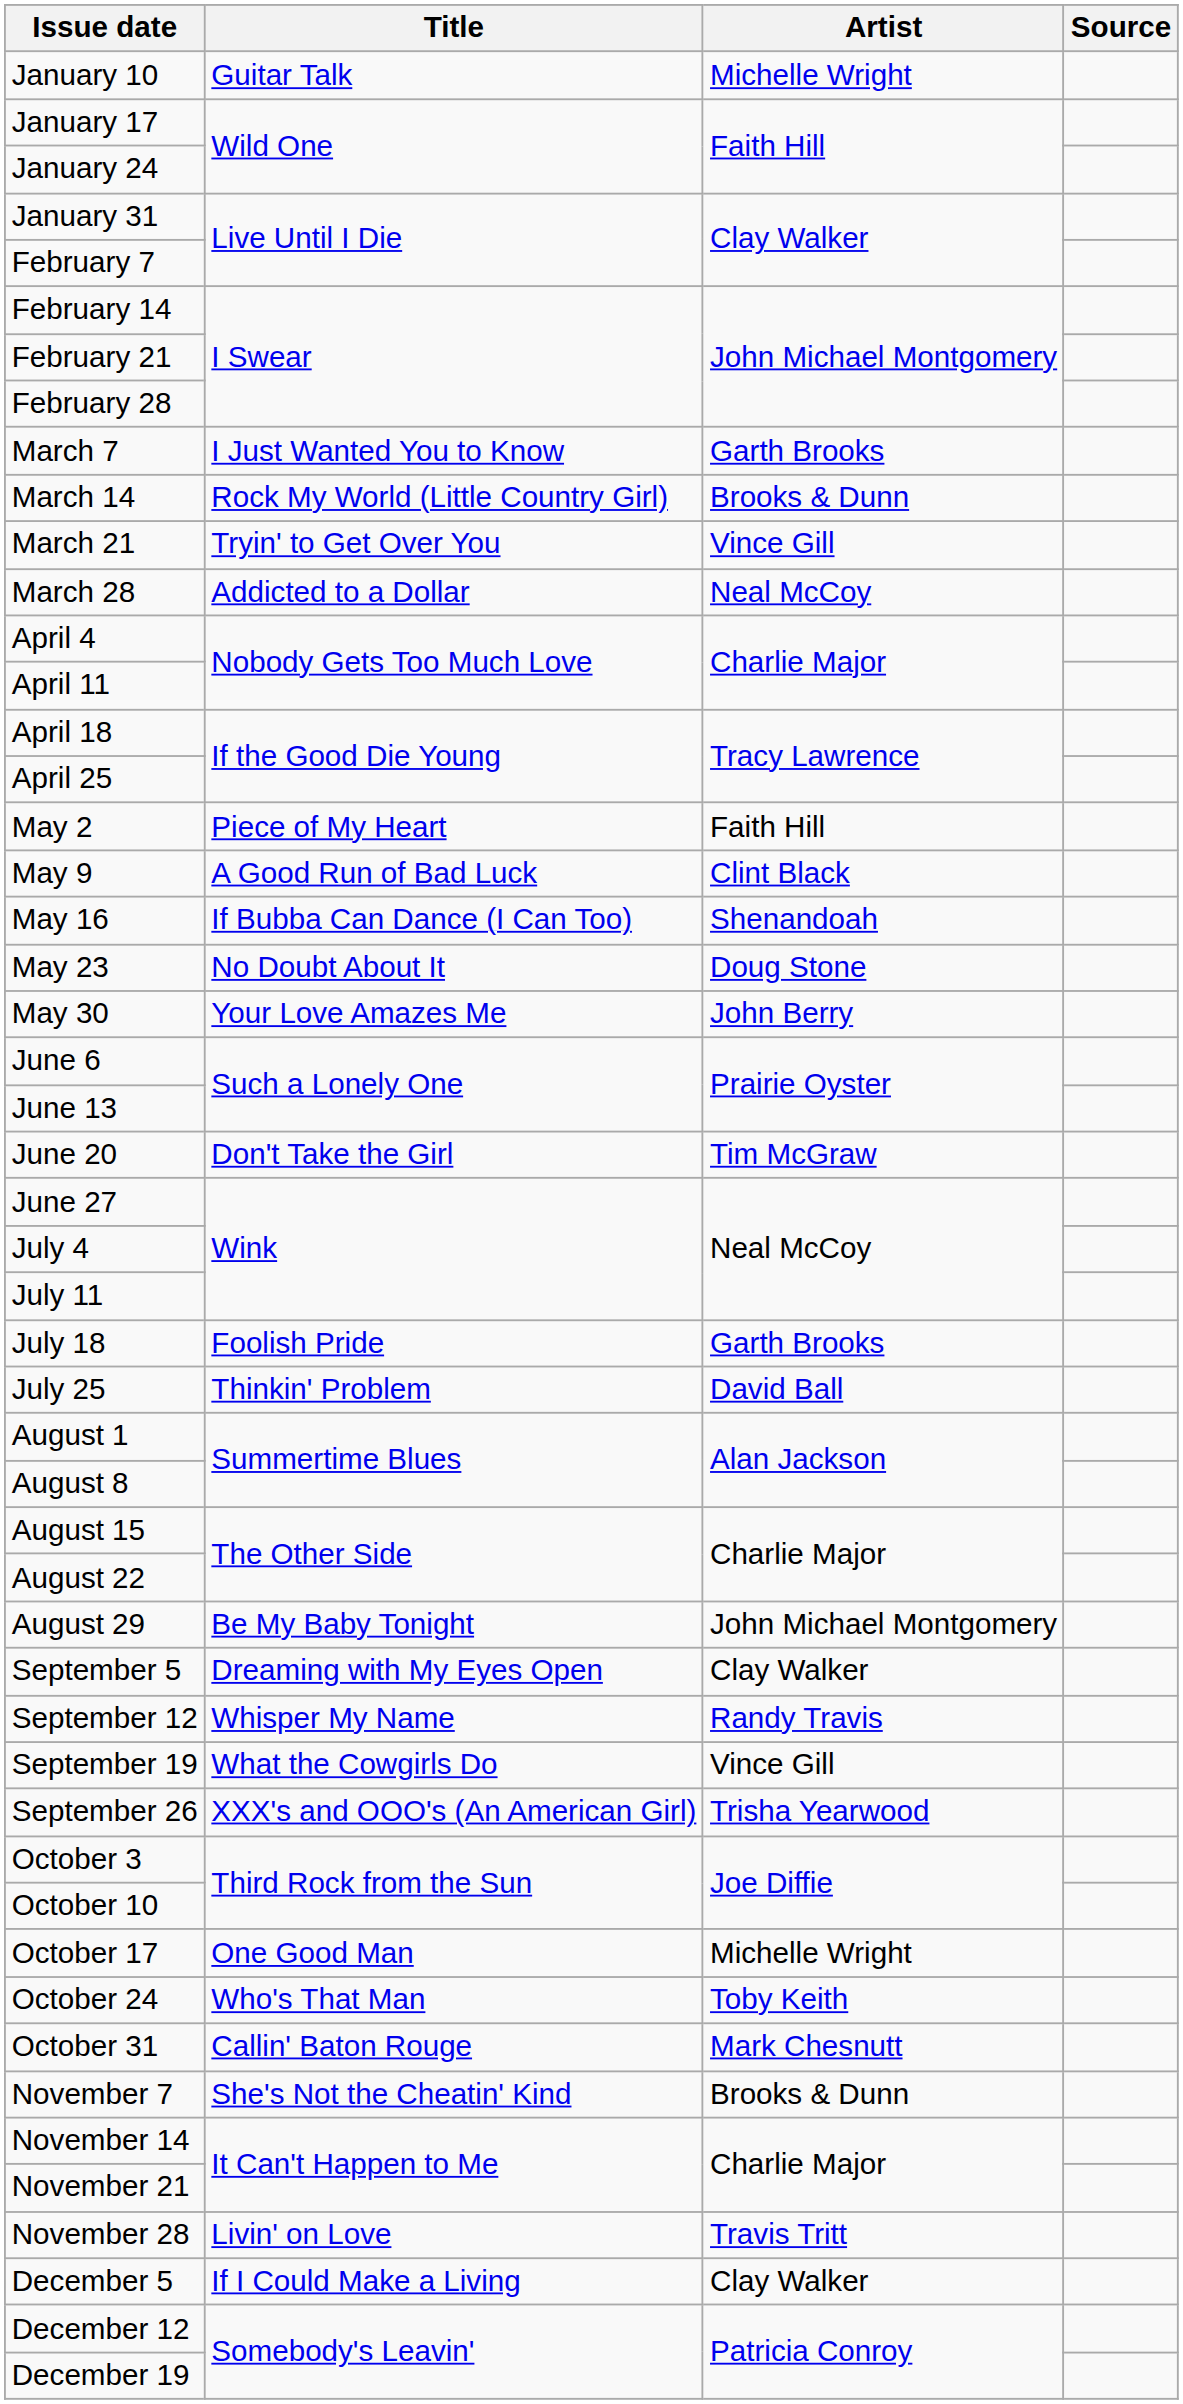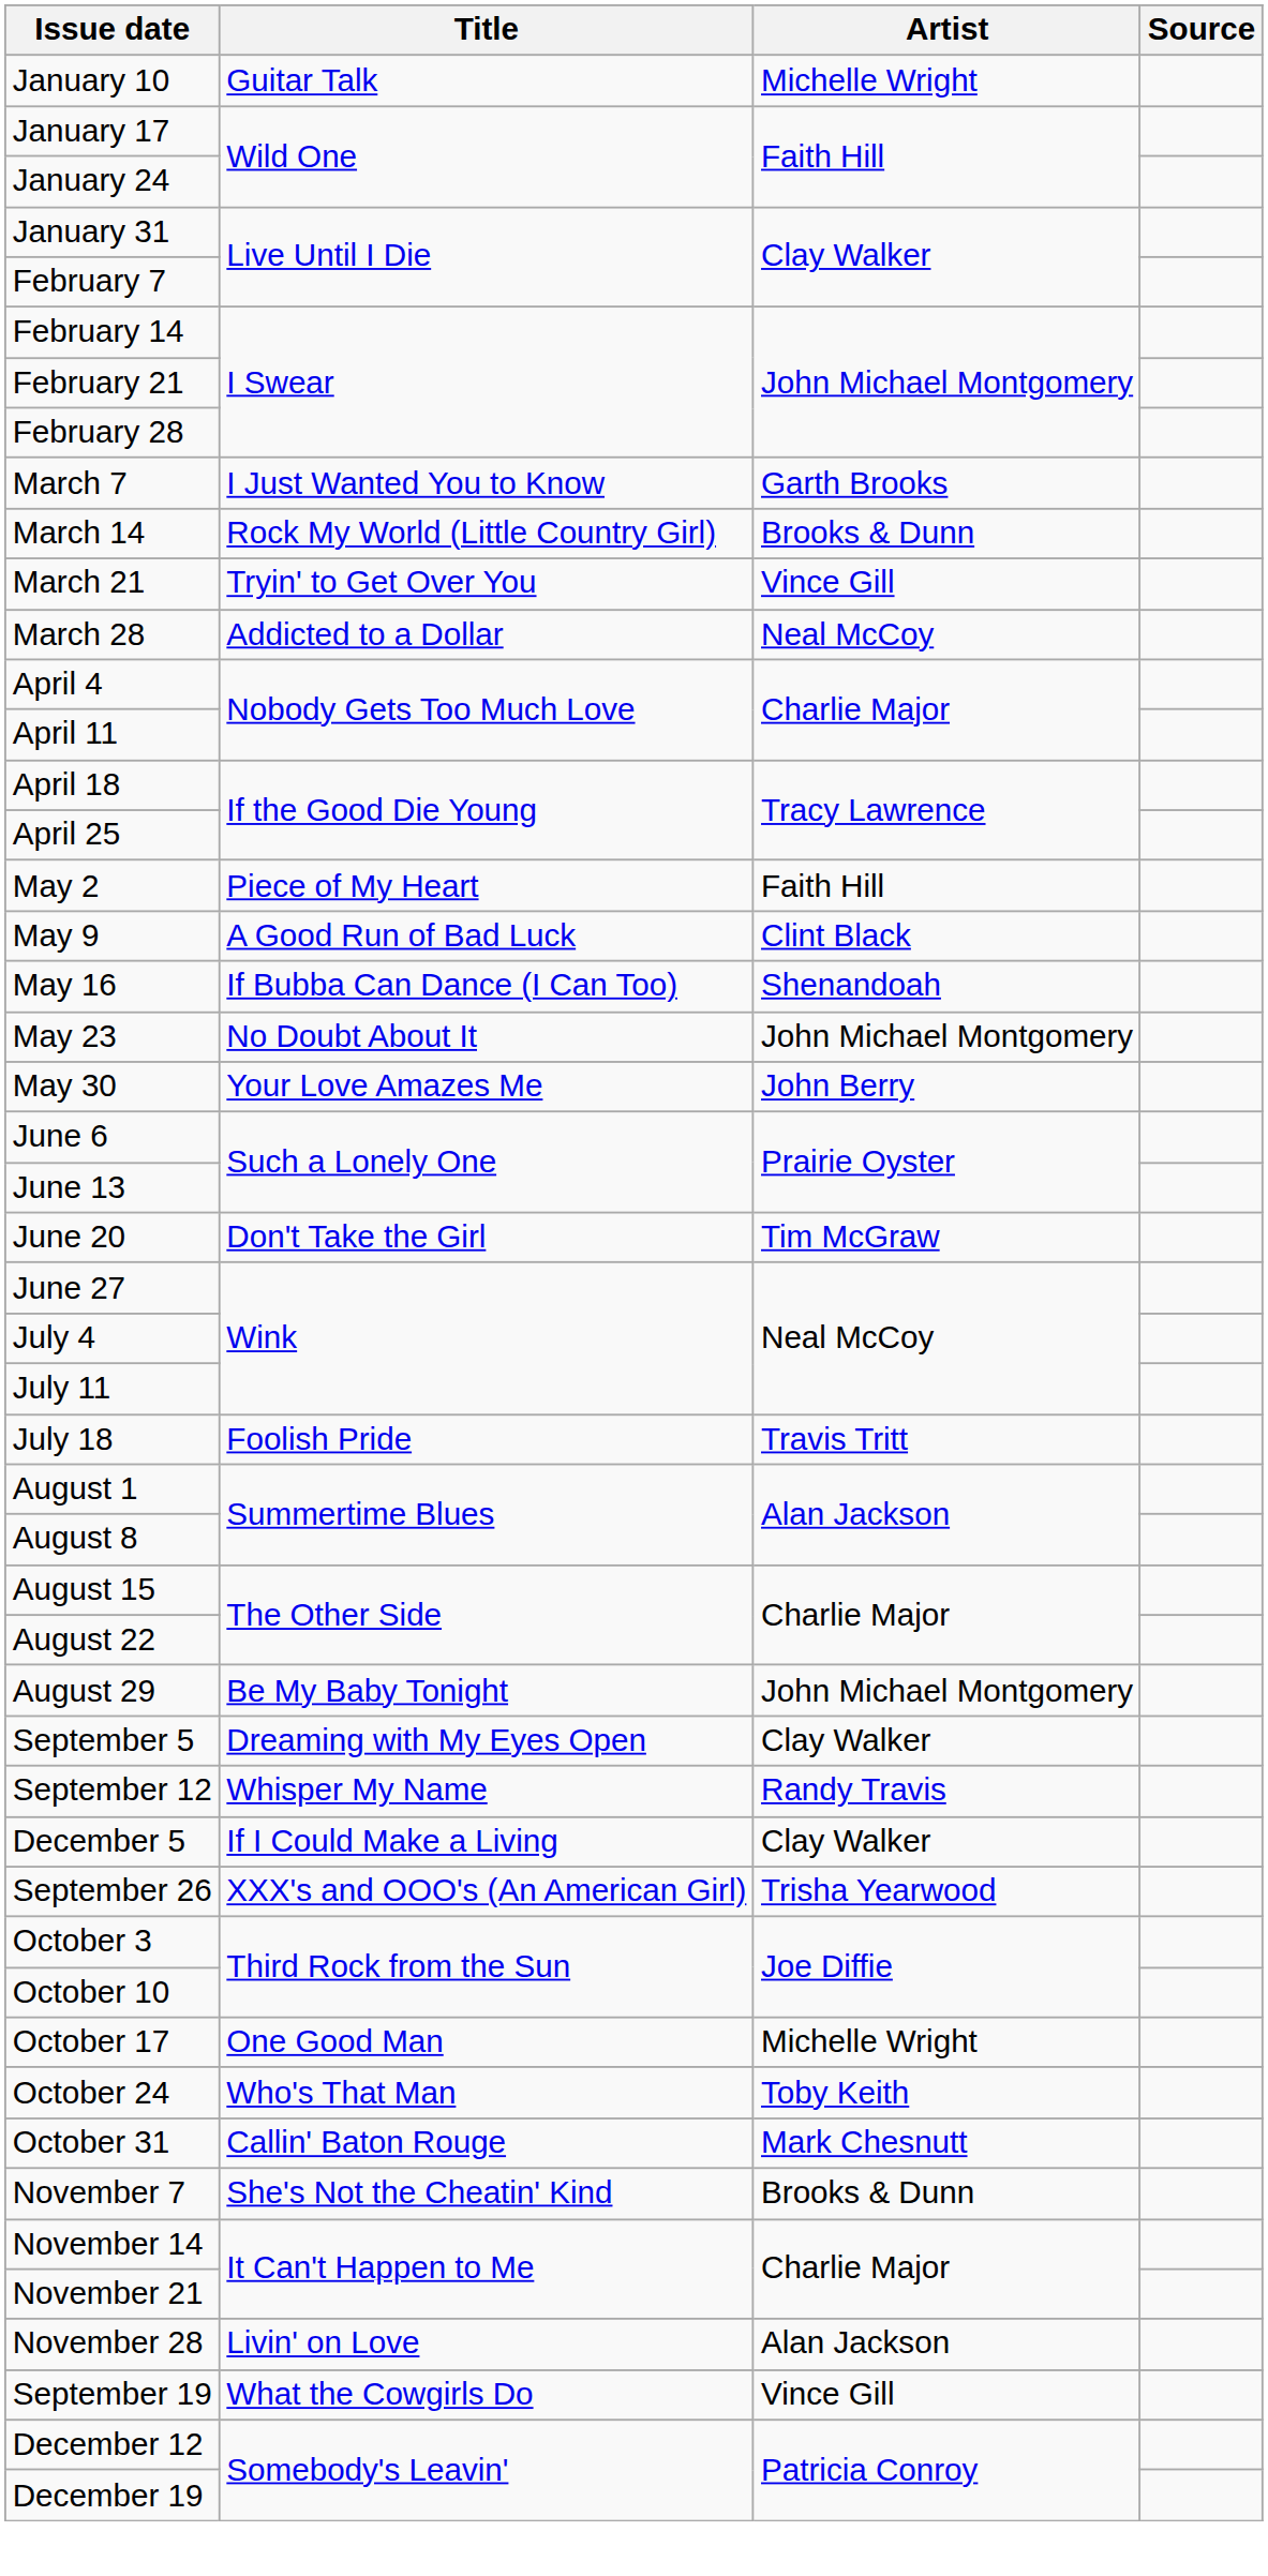 <table class="wikitable">
 <tr>
 <th>Issue date</th>
 <th>Title</th>
 <th>Artist</th>
 <th>Source</th>
 </tr>
 <tr>
 <td>January 10</td>
 <td><a href='#'>Guitar Talk</a></td>
 <td><a href='#'>Michelle Wright</a></td>
 <td align=center></td>
 </tr>
 <tr>
 <td>January 17</td>
 <td rowspan=2><a href='#'>Wild One</a></td>
 <td rowspan=2><a href='#'>Faith Hill</a></td>
 <td align=center></td>
 </tr>
 <tr>
 <td>January 24</td>
 <td align=center></td>
 </tr>
 <tr>
 <td>January 31</td>
 <td rowspan=2><a href='#'>Live Until I Die</a></td>
 <td rowspan=2><a href='#'>Clay Walker</a></td>
 <td align=center></td>
 </tr>
 <tr>
 <td>February 7</td>
 <td align=center></td>
 </tr>
 <tr>
 <td>February 14</td>
 <td rowspan=3><a href='#'>I Swear</a></td>
 <td rowspan=3><a href='#'>John Michael Montgomery</a></td>
 <td align=center></td>
 </tr>
 <tr>
 <td>February 21</td>
 <td align=center></td>
 </tr>
 <tr>
 <td>February 28</td>
 <td align=center></td>
 </tr>
 <tr>
 <td>March 7</td>
 <td><a href='#'>I Just Wanted You to Know</a></td>
 <td><a href='#'>Garth Brooks</a></td>
 <td align=center></td>
 </tr>
 <tr>
 <td>March 14</td>
 <td><a href='#'>Rock My World (Little Country Girl)</a></td>
 <td><a href='#'>Brooks & Dunn</a></td>
 <td align=center></td>
 </tr>
 <tr>
 <td>March 21</td>
 <td><a href='#'>Tryin' to Get Over You</a></td>
 <td><a href='#'>Vince Gill</a></td>
 <td align=center></td>
 </tr>
 <tr>
 <td>March 28</td>
 <td><a href='#'>Addicted to a Dollar</a></td>
 <td><a href='#'>Neal McCoy</a></td>
 <td align=center></td>
 </tr>
 <tr>
 <td>April 4</td>
 <td rowspan=2><a href='#'>Nobody Gets Too Much Love</a></td>
 <td rowspan=2><a href='#'>Charlie Major</a></td>
 <td align=center></td>
 </tr>
 <tr>
 <td>April 11</td>
 <td align=center></td>
 </tr>
 <tr>
 <td>April 18</td>
 <td rowspan=2><a href='#'>If the Good Die Young</a></td>
 <td rowspan=2><a href='#'>Tracy Lawrence</a></td>
 <td align=center></td>
 </tr>
 <tr>
 <td>April 25</td>
 <td align=center></td>
 </tr>
 <tr>
 <td>May 2</td>
 <td><a href='#'>Piece of My Heart</a></td>
 <td>Faith Hill</td>
 <td align=center></td>
 </tr>
 <tr>
 <td>May 9</td>
 <td><a href='#'>A Good Run of Bad Luck</a></td>
 <td><a href='#'>Clint Black</a></td>
 <td align=center></td>
 </tr>
 <tr>
 <td>May 16</td>
 <td><a href='#'>If Bubba Can Dance (I Can Too)</a></td>
 <td><a href='#'>Shenandoah</a></td>
 <td align=center></td>
 </tr>
 <tr>
 <td>May 23</td>
 <td><a href='#'>No Doubt About It</a></td>
-<td><a href='#'>Doug Stone</a></td>
+<td>John Michael Montgomery</td>
 <td align=center></td>
 </tr>
 <tr>
 <td>May 30</td>
 <td><a href='#'>Your Love Amazes Me</a></td>
 <td><a href='#'>John Berry</a></td>
 <td align=center></td>
 </tr>
 <tr>
 <td>June 6</td>
 <td rowspan=2><a href='#'>Such a Lonely One</a></td>
 <td rowspan=2><a href='#'>Prairie Oyster</a></td>
 <td align=center></td>
 </tr>
 <tr>
 <td>June 13</td>
 <td align=center></td>
 </tr>
 <tr>
 <td>June 20</td>
 <td><a href='#'>Don't Take the Girl</a></td>
 <td><a href='#'>Tim McGraw</a></td>
 <td align=center></td>
 </tr>
 <tr>
 <td>June 27</td>
 <td rowspan=3><a href='#'>Wink</a></td>
 <td rowspan=3>Neal McCoy</td>
 <td align=center></td>
 </tr>
 <tr>
 <td>July 4</td>
 <td align=center></td>
 </tr>
 <tr>
 <td>July 11</td>
 <td align=center></td>
 </tr>
 <tr>
 <td>July 18</td>
 <td><a href='#'>Foolish Pride</a></td>
-<td><a href='#'>Garth Brooks</a></td>
-<td align=center></td>
-</tr>
-<tr>
-<td>July 25</td>
-<td><a href='#'>Thinkin' Problem</a></td>
-<td><a href='#'>David Ball</a></td>
+<td><a href='#'>Travis Tritt</a></td>
 <td align=center></td>
 </tr>
 <tr>
 <td>August 1</td>
 <td rowspan=2><a href='#'>Summertime Blues</a></td>
 <td rowspan=2><a href='#'>Alan Jackson</a></td>
 <td align=center></td>
 </tr>
 <tr>
 <td>August 8</td>
 <td align=center></td>
 </tr>
 <tr>
 <td>August 15</td>
 <td rowspan=2><a href='#'>The Other Side</a></td>
 <td rowspan=2>Charlie Major</td>
 <td align=center></td>
 </tr>
 <tr>
 <td>August 22</td>
 <td align=center></td>
 </tr>
 <tr>
 <td>August 29</td>
 <td><a href='#'>Be My Baby Tonight</a></td>
 <td>John Michael Montgomery</td>
 <td align=center></td>
 </tr>
 <tr>
 <td>September 5</td>
 <td><a href='#'>Dreaming with My Eyes Open</a></td>
 <td>Clay Walker</td>
 <td align=center></td>
 </tr>
 <tr>
 <td>September 12</td>
 <td><a href='#'>Whisper My Name</a></td>
 <td><a href='#'>Randy Travis</a></td>
 <td align=center></td>
 </tr>
 <tr>
-<td>September 19</td>
-<td><a href='#'>What the Cowgirls Do</a></td>
-<td>Vince Gill</td>
+<td>December 5</td>
+<td><a href='#'>If I Could Make a Living</a></td>
+<td>Clay Walker</td>
 <td align=center></td>
 </tr>
 <tr>
 <td>September 26</td>
 <td><a href='#'>XXX's and OOO's (An American Girl)</a></td>
 <td><a href='#'>Trisha Yearwood</a></td>
 <td align=center></td>
 </tr>
 <tr>
 <td>October 3</td>
 <td rowspan=2><a href='#'>Third Rock from the Sun</a></td>
 <td rowspan=2><a href='#'>Joe Diffie</a></td>
 <td align=center></td>
 </tr>
 <tr>
 <td>October 10</td>
 <td align=center></td>
 </tr>
 <tr>
 <td>October 17</td>
 <td><a href='#'>One Good Man</a></td>
 <td>Michelle Wright</td>
 <td align=center></td>
 </tr>
 <tr>
 <td>October 24</td>
 <td><a href='#'>Who's That Man</a></td>
 <td><a href='#'>Toby Keith</a></td>
 <td align=center></td>
 </tr>
 <tr>
 <td>October 31</td>
 <td><a href='#'>Callin' Baton Rouge</a></td>
 <td><a href='#'>Mark Chesnutt</a></td>
 <td align=center></td>
 </tr>
 <tr>
 <td>November 7</td>
 <td><a href='#'>She's Not the Cheatin' Kind</a></td>
 <td>Brooks & Dunn</td>
 <td align=center></td>
 </tr>
 <tr>
 <td>November 14</td>
 <td rowspan=2><a href='#'>It Can't Happen to Me</a></td>
 <td rowspan=2>Charlie Major</td>
 <td align=center></td>
 </tr>
 <tr>
 <td>November 21</td>
 <td align=center></td>
 </tr>
 <tr>
 <td>November 28</td>
 <td><a href='#'>Livin' on Love</a></td>
-<td><a href='#'>Travis Tritt</a></td>
+<td>Alan Jackson</td>
 <td align=center></td>
 </tr>
 <tr>
-<td>December 5</td>
-<td><a href='#'>If I Could Make a Living</a></td>
-<td>Clay Walker</td>
+<td>September 19</td>
+<td><a href='#'>What the Cowgirls Do</a></td>
+<td>Vince Gill</td>
 <td align=center></td>
 </tr>
 <tr>
 <td>December 12</td>
 <td rowspan=2><a href='#'>Somebody's Leavin'</a></td>
 <td rowspan=2><a href='#'>Patricia Conroy</a></td>
 <td align=center></td>
 </tr>
 <tr>
 <td>December 19</td>
 <td align=center></td>
 </tr>
 </table>
